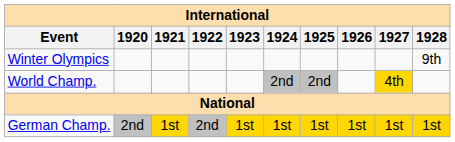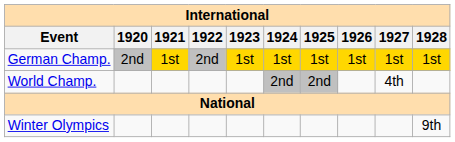 <table class="wikitable" style="text-align:center">
 <tr>
 <th style="background-color: #ffdead; " colspan=10 align=center>International</th>
 </tr>
 <tr>
 <th>Event</th>
 <th>1920</th>
 <th>1921</th>
 <th>1922</th>
 <th>1923</th>
 <th>1924</th>
 <th>1925</th>
 <th>1926</th>
 <th>1927</th>
 <th>1928</th>
 </tr>
 <tr>
+<td align=left><a href='#'>German Champ.</a></td>
+<td bgcolor=silver>2nd</td>
+<td bgcolor=gold>1st</td>
+<td bgcolor=silver>2nd</td>
+<td bgcolor=gold>1st</td>
+<td bgcolor=gold>1st</td>
+<td bgcolor=gold>1st</td>
+<td bgcolor=gold>1st</td>
+<td bgcolor=gold>1st</td>
+<td bgcolor=gold>1st</td>
+</tr>
+<tr>
+<td align=left><a href='#'>World Champ.</a></td>
+<td></td>
+<td></td>
+<td></td>
+<td></td>
+<td bgcolor=silver>2nd</td>
+<td bgcolor=silver>2nd</td>
+<td></td>
+<td>4th</td>
+<td></td>
+</tr>
+<tr>
+<th style="background-color: #ffdead; " colspan=10 align=center>National</th>
+</tr>
+<tr>
 <td align=left><a href='#'>Winter Olympics</a></td>
 <td></td>
 <td></td>
 <td></td>
 <td></td>
 <td></td>
 <td></td>
 <td></td>
 <td></td>
 <td>9th</td>
 </tr>
-<tr>
-<td align=left><a href='#'>World Champ.</a></td>
-<td></td>
-<td></td>
-<td></td>
-<td></td>
-<td bgcolor=silver>2nd</td>
-<td bgcolor=silver>2nd</td>
-<td></td>
-<td style="background: gold;">4th</td>
-<td></td>
-</tr>
-<tr>
-<th style="background-color: #ffdead; " colspan=10 align=center>National</th>
-</tr>
-<tr>
-<td align=left><a href='#'>German Champ.</a></td>
-<td bgcolor=silver>2nd</td>
-<td bgcolor=gold>1st</td>
-<td bgcolor=silver>2nd</td>
-<td bgcolor=gold>1st</td>
-<td bgcolor=gold>1st</td>
-<td bgcolor=gold>1st</td>
-<td bgcolor=gold>1st</td>
-<td bgcolor=gold>1st</td>
-<td bgcolor=gold>1st</td>
-</tr>
 </table>
